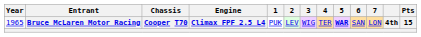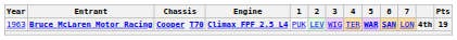 <table class="wikitable" style="text-align:center; font-size:90%">
 <tr>
 <th>Year</th>
 <th>Entrant</th>
 <th>Chassis</th>
 <th>Engine</th>
 <th>1</th>
 <th>2</th>
 <th>3</th>
 <th>4</th>
 <th>5</th>
 <th>6</th>
 <th>7</th>
 <th></th>
 <th>Pts</th>
 </tr>
 <tr>
-<td><a href='#'>1965</a></td>
+<td><a href='#'>1963</a></td>
 <th><a href='#'>Bruce McLaren Motor Racing</a></th>
 <th><a href='#'>Cooper</a> <a href='#'>T70</a></th>
 <th><a href='#'>Climax FPF 2.5 L4</a></th>
 <td style="background:#FFFFFF;"><a href='#'>PUK</a><br></td>
 <td style="background:#DFFFDF;"><a href='#'>LEV</a><br></td>
 <td style="background:#EFCFFF;"><a href='#'>WIG</a><br></td>
 <td style="background:#FFDF9F;"><a href='#'>TER</a><br></td>
 <td style="background:#EFCFFF;"><strong><a href='#'>WAR</a><br></strong></td>
-<td style="background:#FFDF9F;"><a href='#'>SAN</a><br></td>
+<td style="background:#FFDF9F;"><strong><a href='#'>SAN</a><br></strong></td>
 <td style="background:#FFDF9F;"><a href='#'>LON</a><br></td>
 <th>4th</th>
-<th>15</th>
+<th>19</th>
 </tr>
 <tr>
 <th colspan="13"></th>
 </tr>
 </table>
